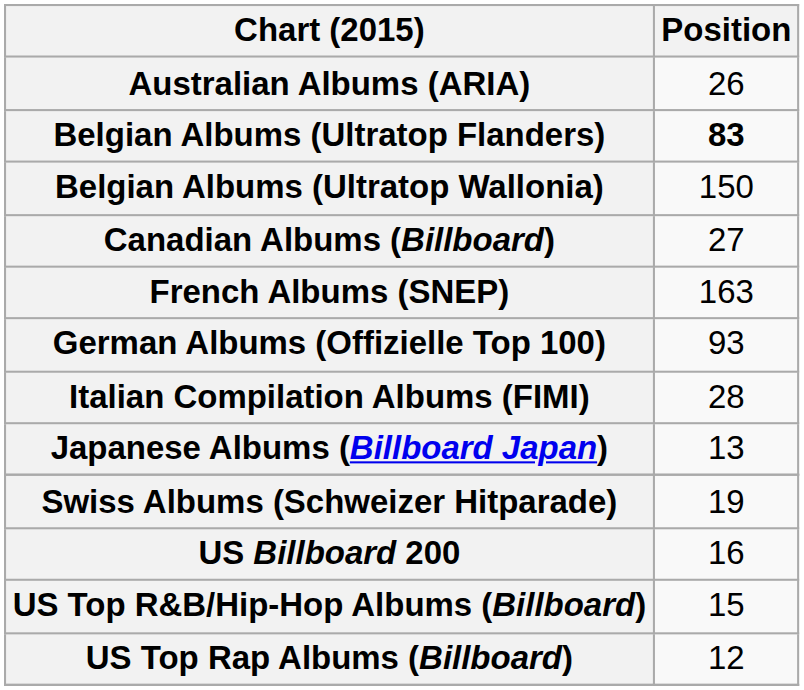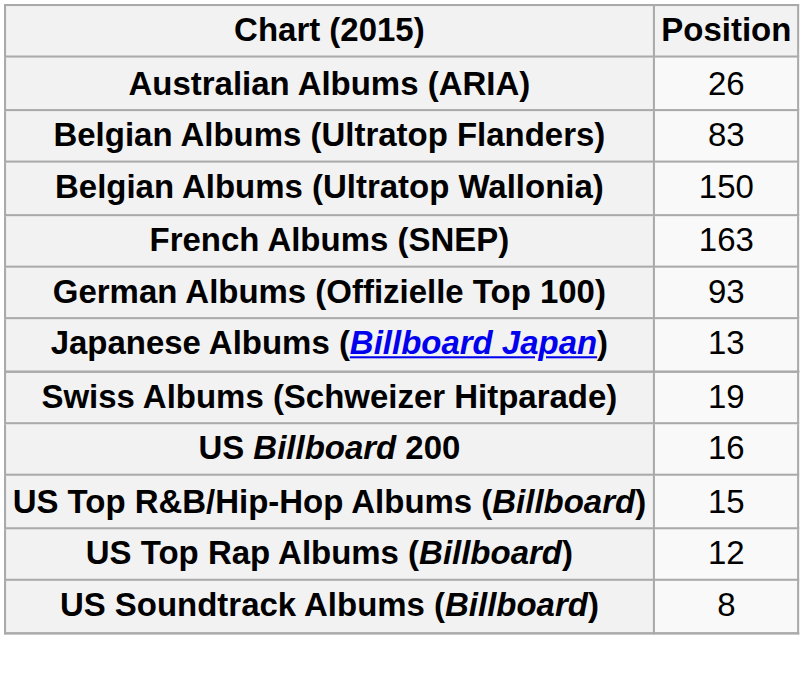 <table class="wikitable sortable plainrowheaders" style="text-align:center">
 <tr>
 <th scope="col">Chart (2015)</th>
 <th scope="col">Position</th>
 </tr>
 <tr>
 <th scope="row">Australian Albums (ARIA)</th>
 <td>26</td>
 </tr>
 <tr>
 <th scope="row">Belgian Albums (Ultratop Flanders)</th>
-<td><strong>83</strong></td>
+<td>83</td>
 </tr>
 <tr>
 <th scope="row">Belgian Albums (Ultratop Wallonia)</th>
 <td>150</td>
-</tr>
-<tr>
-<th scope="row">Canadian Albums (<em>Billboard</em>)</th>
-<td>27</td>
 </tr>
 <tr>
 <th scope="row">French Albums (SNEP)</th>
 <td>163</td>
 </tr>
 <tr>
 <th scope="row">German Albums (Offizielle Top 100)</th>
 <td>93</td>
-</tr>
-<tr>
-<th scope="row">Italian Compilation Albums (FIMI)</th>
-<td>28</td>
 </tr>
 <tr>
 <th scope="row">Japanese Albums (<em><a href='#'>Billboard Japan</a></em>)</th>
 <td>13</td>
 </tr>
 <tr>
 </tr>
 <tr>
 <th scope="row">Swiss Albums (Schweizer Hitparade)</th>
 <td>19</td>
 </tr>
 <tr>
 <th scope="row">US <em>Billboard</em> 200</th>
 <td>16</td>
 </tr>
 <tr>
 <th scope="row">US Top R&B/Hip-Hop Albums (<em>Billboard</em>)</th>
 <td>15</td>
 </tr>
 <tr>
 <th scope="row">US Top Rap Albums (<em>Billboard</em>)</th>
 <td>12</td>
 </tr>
 <tr>
+<th scope="row">US Soundtrack Albums (<em>Billboard</em>)</th>
+<td>8</td>
+</tr>
+<tr>
 </tr>
 </table>
